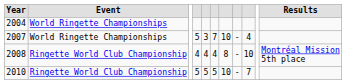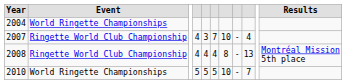 <table style="font-size: 95%; text-align: center;" class="wikitable alternance2">
 <tr>
 <th scope="col" style="background: #e0e0e0;">Year</th>
 <th scope="col" style="background: #e0e0e0;">Event</th>
 <td rowspan="99" style="background: #fff;"></td>
 <th scope="col" style="background: #e0e0e0;"></th>
 <th scope="col" style="background: #e0e0e0;"></th>
 <th scope="col" style="background: #e0e0e0;"></th>
 <th scope="col" style="background: #e0e0e0;"></th>
 <th scope="col" style="background: #e0e0e0;"></th>
 <th scope="col" style="background: #e0e0e0;"></th>
 <td rowspan="99" style="background: #fff;"></td>
 <th scope="col" style="background: #e0e0e0;">Results</th>
 </tr>
 <tr>
 <td>2004</td>
 <td align="left"><a href='#'>World Ringette Championships</a></td>
 <td></td>
 <td></td>
 <td></td>
 <td></td>
 <td></td>
 <td></td>
 <td align="left"></td>
 </tr>
 <tr>
 <td>2007</td>
-<td align="left">World Ringette Championships </td>
-<td>5</td>
+<td align="left"><a href='#'>Ringette World Club Championship</a></td>
+<td>4</td>
 <td>3</td>
 <td>7</td>
 <td>10</td>
 <td>-</td>
 <td>4</td>
 <td align="left"></td>
 </tr>
 <tr>
 <td>2008</td>
 <td align="left"><a href='#'>Ringette World Club Championship</a></td>
 <td>4</td>
 <td>4</td>
 <td>4</td>
 <td>8</td>
 <td>-</td>
-<td>10</td>
+<td>13</td>
 <td align="left"><a href='#'>Montréal Mission</a><br>5th place</td>
 </tr>
 <tr>
 <td>2010</td>
-<td align="left"><a href='#'>Ringette World Club Championship</a></td>
+<td align="left">World Ringette Championships</td>
 <td>5</td>
 <td>5</td>
 <td>5</td>
 <td>10</td>
 <td>-</td>
 <td>7</td>
 <td align="left"></td>
 </tr>
 </table>
